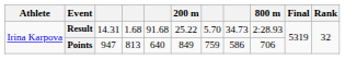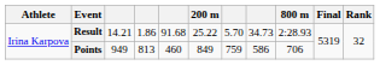 <table class="wikitable" style="font-size:90%;">
 <tr>
 <th>Athlete</th>
 <th>Event</th>
 <th></th>
 <th></th>
 <th></th>
 <th>200 m</th>
 <th></th>
 <th></th>
 <th>800 m</th>
 <th>Final</th>
 <th>Rank</th>
 </tr>
 <tr align=center>
 <td rowspan="2" align=left><a href='#'>Irina Karpova</a></td>
 <th style="font-size:95%">Result</th>
-<td>14.31</td>
-<td>1.68</td>
+<td>14.21</td>
+<td>1.86</td>
 <td>91.68</td>
 <td>25.22</td>
 <td>5.70</td>
 <td>34.73</td>
 <td>2:28.93</td>
 <td rowspan=2>5319</td>
 <td rowspan=2>32</td>
 </tr>
 <tr align=center>
 <th style="font-size:95%">Points</th>
-<td>947</td>
+<td>949</td>
 <td>813</td>
-<td>640</td>
+<td>460</td>
 <td>849</td>
 <td>759</td>
 <td>586</td>
 <td>706</td>
 </tr>
 </table>
